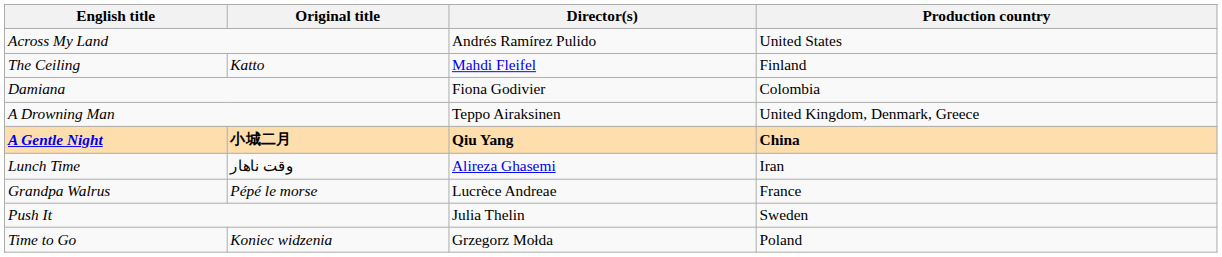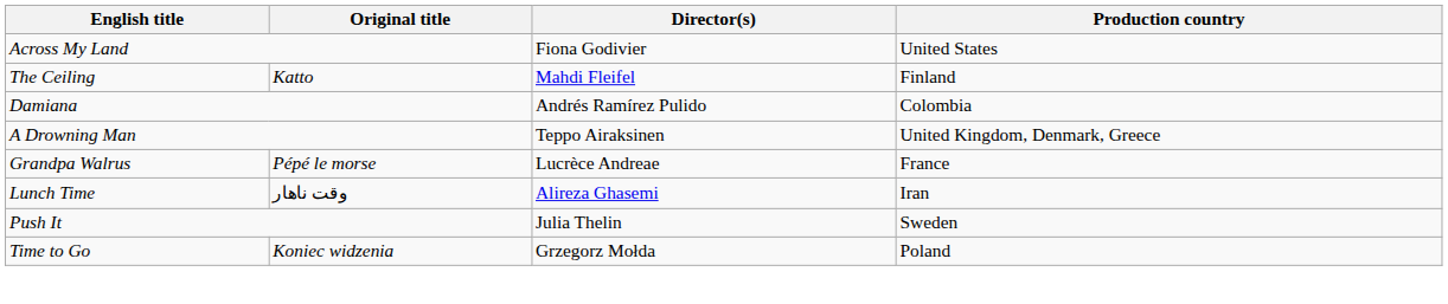 <table class="wikitable" style="width:100%;" cellpadding="5">
 <tr>
 <th scope="col">English title</th>
 <th scope="col">Original title</th>
 <th scope="col">Director(s)</th>
 <th scope="col">Production country</th>
 </tr>
 <tr>
 <td colspan=2><em>Across My Land</em></td>
-<td data-sort-value="Pulido">Andrés Ramírez Pulido</td>
+<td data-sort-value="Godivier">Fiona Godivier</td>
 <td>United States</td>
 </tr>
 <tr>
 <td data-sort-value="Ceiling"><em>The Ceiling</em></td>
 <td><em>Katto</em></td>
 <td data-sort-value="Fleifel"><a href='#'>Mahdi Fleifel</a></td>
 <td>Finland</td>
 </tr>
 <tr>
 <td colspan=2><em>Damiana</em></td>
-<td data-sort-value="Godivier">Fiona Godivier</td>
+<td data-sort-value="Pulido">Andrés Ramírez Pulido</td>
 <td>Colombia</td>
 </tr>
 <tr>
 <td colspan=2 data-sort-value="Drowning"><em>A Drowning Man</em></td>
 <td data-sort-value="Airaksinen">Teppo Airaksinen</td>
 <td>United Kingdom, Denmark, Greece</td>
 </tr>
-<tr style="background:#FFDEAD;">
-<td data-sort-value="Gentle"><strong><em><a href='#'>A Gentle Night</a></em></strong></td>
-<td data-sort-value="Xiao"><strong>小城二月</strong></td>
-<td data-sort-value="Yang"><strong>Qiu Yang</strong></td>
-<td><strong>China</strong></td>
+<tr>
+<td><em>Grandpa Walrus</em></td>
+<td><em>Pépé le morse</em></td>
+<td data-sort-value="Andreae">Lucrèce Andreae</td>
+<td>France</td>
 </tr>
 <tr>
 <td><em>Lunch Time</em></td>
 <td>وقت ناهار</td>
 <td data-sort-value="Ghasemi"><a href='#'>Alireza Ghasemi</a></td>
 <td>Iran</td>
-</tr>
-<tr>
-<td><em>Grandpa Walrus</em></td>
-<td><em>Pépé le morse</em></td>
-<td data-sort-value="Andreae">Lucrèce Andreae</td>
-<td>France</td>
 </tr>
 <tr>
 <td colspan=2><em>Push It</em></td>
 <td data-sort-value="Thelin">Julia Thelin</td>
 <td>Sweden</td>
 </tr>
 <tr>
 <td><em>Time to Go</em></td>
 <td><em>Koniec widzenia</em></td>
 <td data-sort-value="Mołda">Grzegorz Mołda</td>
 <td>Poland</td>
 </tr>
 </table>
